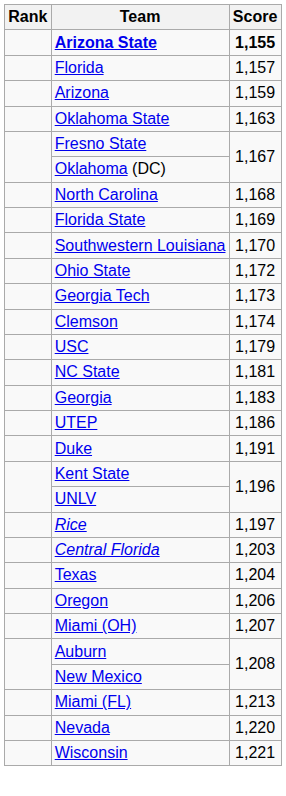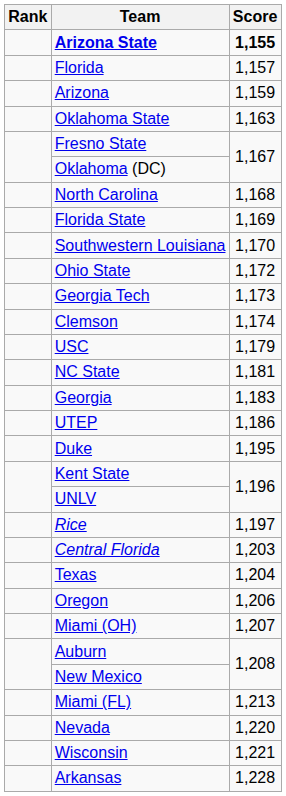 <table class="wikitable sortable" style="text-align:center">
 <tr>
 <th dat-sort-type=number>Rank</th>
 <th>Team</th>
 <th>Score</th>
 </tr>
 <tr>
 <td></td>
 <td align=left><strong><a href='#'>Arizona State</a></strong></td>
 <td><strong>1,155</strong></td>
 </tr>
 <tr>
 <td></td>
 <td align=left><a href='#'>Florida</a></td>
 <td>1,157</td>
 </tr>
 <tr>
 <td></td>
 <td align=left><a href='#'>Arizona</a></td>
 <td>1,159</td>
 </tr>
 <tr>
 <td></td>
 <td align=left><a href='#'>Oklahoma State</a></td>
 <td>1,163</td>
 </tr>
 <tr>
 <td rowspan=2></td>
 <td align=left><a href='#'>Fresno State</a></td>
 <td rowspan=2>1,167</td>
 </tr>
 <tr>
 <td align=left><a href='#'>Oklahoma</a> (DC)</td>
 </tr>
 <tr>
 <td></td>
 <td align=left><a href='#'>North Carolina</a></td>
 <td>1,168</td>
 </tr>
 <tr>
 <td></td>
 <td align=left><a href='#'>Florida State</a></td>
 <td>1,169</td>
 </tr>
 <tr>
 <td></td>
 <td align=left><a href='#'>Southwestern Louisiana</a></td>
 <td>1,170</td>
 </tr>
 <tr>
 <td></td>
 <td align=left><a href='#'>Ohio State</a></td>
 <td>1,172</td>
 </tr>
 <tr>
 <td></td>
 <td align=left><a href='#'>Georgia Tech</a></td>
 <td>1,173</td>
 </tr>
 <tr>
 <td></td>
 <td align=left><a href='#'>Clemson</a></td>
 <td>1,174</td>
 </tr>
 <tr>
 <td></td>
 <td align=left><a href='#'>USC</a></td>
 <td>1,179</td>
 </tr>
 <tr>
 <td></td>
 <td align=left><a href='#'>NC State</a></td>
 <td>1,181</td>
 </tr>
 <tr>
 <td></td>
 <td align=left><a href='#'>Georgia</a></td>
 <td>1,183</td>
 </tr>
 <tr>
 <td></td>
 <td align=left><a href='#'>UTEP</a></td>
 <td>1,186</td>
 </tr>
 <tr>
 <td></td>
 <td align=left><a href='#'>Duke</a></td>
-<td>1,191</td>
+<td>1,195</td>
 </tr>
 <tr>
 <td rowspan=2></td>
 <td align=left><a href='#'>Kent State</a></td>
 <td rowspan=2>1,196</td>
 </tr>
 <tr>
 <td align=left><a href='#'>UNLV</a></td>
 </tr>
 <tr>
 <td></td>
 <td align=left><em><a href='#'>Rice</a></em></td>
 <td>1,197</td>
 </tr>
 <tr>
 <td></td>
 <td align=left><em><a href='#'>Central Florida</a></em></td>
 <td>1,203</td>
 </tr>
 <tr>
 <td></td>
 <td align=left><a href='#'>Texas</a></td>
 <td>1,204</td>
 </tr>
 <tr>
 <td></td>
 <td align=left><a href='#'>Oregon</a></td>
 <td>1,206</td>
 </tr>
 <tr>
 <td></td>
 <td align=left><a href='#'>Miami (OH)</a></td>
 <td>1,207</td>
 </tr>
 <tr>
 <td rowspan=2></td>
 <td align=left><a href='#'>Auburn</a></td>
 <td rowspan=2>1,208</td>
 </tr>
 <tr>
 <td align=left><a href='#'>New Mexico</a></td>
 </tr>
 <tr>
 <td></td>
 <td align=left><a href='#'>Miami (FL)</a></td>
 <td>1,213</td>
 </tr>
 <tr>
 <td></td>
 <td align=left><a href='#'>Nevada</a></td>
 <td>1,220</td>
 </tr>
 <tr>
 <td></td>
 <td align=left><a href='#'>Wisconsin</a></td>
 <td>1,221</td>
 </tr>
+<tr>
+<td></td>
+<td align=left><a href='#'>Arkansas</a></td>
+<td>1,228</td>
+</tr>
 </table>
